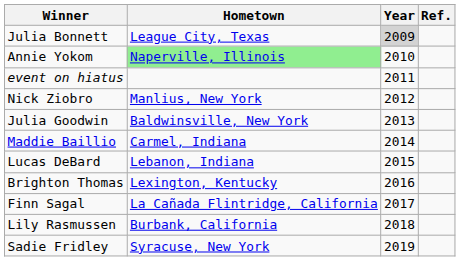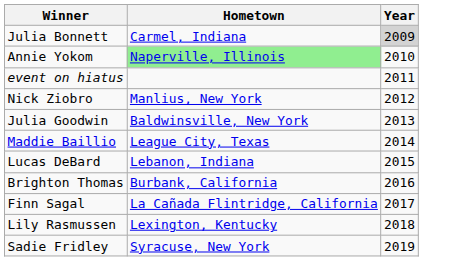 <table class="wikitable">
 <tr>
 <th>Winner</th>
 <th>Hometown</th>
 <th>Year</th>
-<th>Ref.</th>
 </tr>
 <tr>
 <td>Julia Bonnett</td>
-<td><a href='#'>League City, Texas</a></td>
+<td><a href='#'>Carmel, Indiana</a></td>
 <td style="background: lightgrey;">2009</td>
-<td></td>
 </tr>
 <tr>
 <td>Annie Yokom</td>
 <td style="background: lightgreen;"><a href='#'>Naperville, Illinois</a></td>
 <td>2010</td>
-<td></td>
 </tr>
 <tr>
 <td><em>event on hiatus</em></td>
 <td></td>
 <td>2011</td>
-<td></td>
 </tr>
 <tr>
 <td>Nick Ziobro</td>
 <td><a href='#'>Manlius, New York</a></td>
 <td>2012</td>
-<td></td>
 </tr>
 <tr>
 <td>Julia Goodwin</td>
 <td><a href='#'>Baldwinsville, New York</a></td>
 <td>2013</td>
-<td></td>
 </tr>
 <tr>
 <td><a href='#'>Maddie Baillio</a></td>
-<td><a href='#'>Carmel, Indiana</a></td>
+<td><a href='#'>League City, Texas</a></td>
 <td>2014</td>
-<td></td>
 </tr>
 <tr>
 <td>Lucas DeBard</td>
 <td><a href='#'>Lebanon, Indiana</a></td>
 <td>2015</td>
-<td></td>
 </tr>
 <tr>
 <td>Brighton Thomas</td>
-<td><a href='#'>Lexington, Kentucky</a></td>
+<td><a href='#'>Burbank, California</a></td>
 <td>2016</td>
-<td></td>
 </tr>
 <tr>
 <td>Finn Sagal</td>
 <td><a href='#'>La Cañada Flintridge, California</a></td>
 <td>2017</td>
-<td></td>
 </tr>
 <tr>
 <td>Lily Rasmussen</td>
-<td><a href='#'>Burbank, California</a></td>
+<td><a href='#'>Lexington, Kentucky</a></td>
 <td>2018</td>
-<td></td>
 </tr>
 <tr>
 <td>Sadie Fridley</td>
 <td><a href='#'>Syracuse, New York</a></td>
 <td>2019</td>
-<td></td>
 </tr>
 </table>
